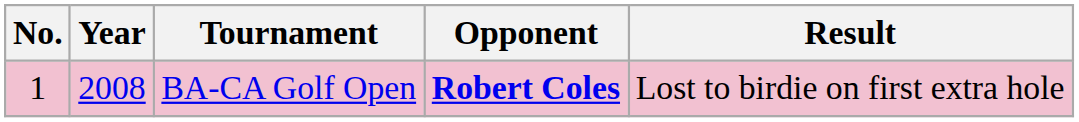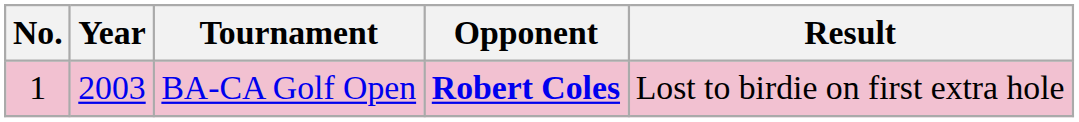 <table class="wikitable" style="font-size:95%;">
 <tr>
 <th>No.</th>
 <th>Year</th>
 <th>Tournament</th>
 <th>Opponent</th>
 <th>Result</th>
 </tr>
 <tr style="background:#F2C1D1;">
 <td align=center>1</td>
-<td><a href='#'>2008</a></td>
+<td><a href='#'>2003</a></td>
 <td><a href='#'>BA-CA Golf Open</a></td>
 <td><strong> <a href='#'>Robert Coles</a></strong></td>
 <td>Lost to birdie on first extra hole</td>
 </tr>
 </table>
